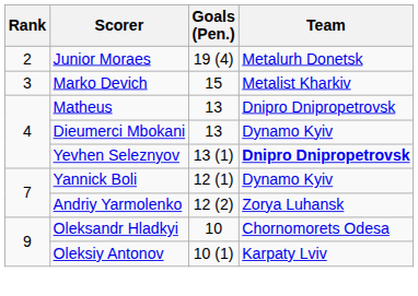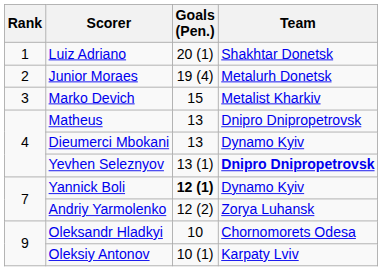 <table class="wikitable">
 <tr>
 <th>Rank</th>
 <th>Scorer</th>
 <th>Goals<br>(Pen.)</th>
 <th>Team</th>
+</tr>
+<tr>
+<td align="center">1</td>
+<td> <a href='#'>Luiz Adriano</a></td>
+<td align=center>20 (1)</td>
+<td><a href='#'>Shakhtar Donetsk</a></td>
 </tr>
 <tr>
 <td align="center">2</td>
 <td> <a href='#'>Junior Moraes</a></td>
 <td align=center>19 (4)</td>
 <td><a href='#'>Metalurh Donetsk</a></td>
 </tr>
 <tr>
 <td align="center">3</td>
 <td> <a href='#'>Marko Devich</a></td>
 <td align=center>15</td>
 <td><a href='#'>Metalist Kharkiv</a></td>
 </tr>
 <tr>
 <td align="center" rowspan="3">4</td>
 <td> <a href='#'>Matheus</a></td>
 <td align=center>13</td>
 <td><a href='#'>Dnipro Dnipropetrovsk</a></td>
 </tr>
 <tr>
 <td> <a href='#'>Dieumerci Mbokani</a></td>
 <td align=center>13</td>
 <td><a href='#'>Dynamo Kyiv</a></td>
 </tr>
 <tr>
 <td> <a href='#'>Yevhen Seleznyov</a></td>
 <td align=center>13 (1)</td>
 <td><strong><a href='#'>Dnipro Dnipropetrovsk</a></strong></td>
 </tr>
 <tr>
 <td align="center" rowspan="2">7</td>
 <td> <a href='#'>Yannick Boli</a></td>
-<td align=center>12 (1)</td>
+<td align=center><strong>12 (1)</strong></td>
 <td><a href='#'>Dynamo Kyiv</a></td>
 </tr>
 <tr>
 <td> <a href='#'>Andriy Yarmolenko</a></td>
 <td align=center>12 (2)</td>
 <td><a href='#'>Zorya Luhansk</a></td>
 </tr>
 <tr>
 <td align="center" rowspan="2">9</td>
 <td> <a href='#'>Oleksandr Hladkyi</a></td>
 <td align=center>10</td>
 <td><a href='#'>Chornomorets Odesa</a></td>
 </tr>
 <tr>
 <td> <a href='#'>Oleksiy Antonov</a></td>
 <td align=center>10 (1)</td>
 <td><a href='#'>Karpaty Lviv</a></td>
 </tr>
 </table>
